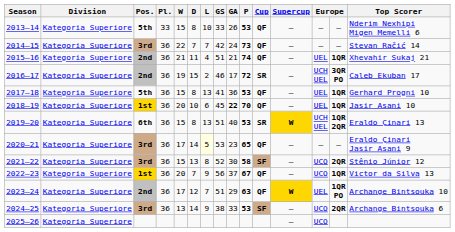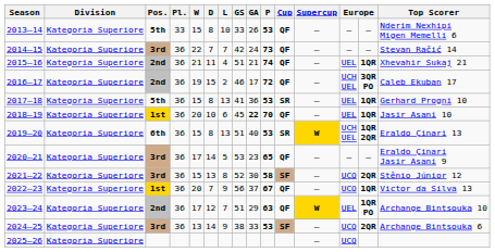 <table class="wikitable mw-collapsible mw-collapsed">
 <tr style="background:#efefef;">
 <th>Season</th>
 <th>Division</th>
 <th>Pos.</th>
 <th>Pl.</th>
 <th>W</th>
 <th>D</th>
 <th>L</th>
 <th>GS</th>
 <th>GA</th>
 <th>P</th>
 <th><a href='#'>Cup</a></th>
 <th><a href='#'>Supercup</a></th>
 <th colspan=2>Europe</th>
 <th>Top Scorer</th>
 </tr>
 <tr>
 <td align=center><a href='#'>2013–14</a></td>
 <td align=center><a href='#'>Kategoria Superiore</a></td>
 <td align=center><strong>5th</strong></td>
 <td align=center>33</td>
 <td align=center>15</td>
 <td align=center>8</td>
 <td align=center>10</td>
 <td align=center>33</td>
 <td align=center>26</td>
 <td align=center><strong>53</strong></td>
 <td align=center><strong>QF</strong></td>
 <td align=center>—</td>
 <td align=center>—</td>
 <td align=center>—</td>
 <td> <a href='#'>Nderim Nexhipi</a><br> <a href='#'>Migen Memelli</a> 6</td>
 </tr>
 <tr>
 <td align=center><a href='#'>2014–15</a></td>
 <td align=center><a href='#'>Kategoria Superiore</a></td>
 <td style="text-align:center;" bgcolor=CFAA88><strong>3rd</strong></td>
 <td align=center>36</td>
 <td align=center>22</td>
 <td align=center>7</td>
 <td align=center>7</td>
 <td align=center>42</td>
 <td align=center>24</td>
 <td align=center><strong>73</strong></td>
 <td align=center><strong>QF</strong></td>
 <td align=center>—</td>
 <td align=center>—</td>
 <td align=center>—</td>
 <td> <a href='#'>Stevan Račić</a> 14</td>
 </tr>
 <tr>
 <td align=center><a href='#'>2015–16</a></td>
 <td align=center><a href='#'>Kategoria Superiore</a></td>
 <td style="text-align:center; background:silver;"><strong>2nd</strong></td>
 <td align=center>36</td>
 <td align=center>21</td>
 <td align=center>11</td>
 <td align=center>4</td>
 <td align=center>51</td>
 <td align=center>21</td>
 <td align=center><strong>74</strong></td>
 <td align=center><strong>QF</strong></td>
 <td align=center>—</td>
 <td align=center><a href='#'>UEL</a></td>
 <td align=center><strong>1QR</strong></td>
 <td> <a href='#'>Xhevahir Sukaj</a> 21</td>
 </tr>
 <tr>
 <td align=center><a href='#'>2016–17</a></td>
 <td align=center><a href='#'>Kategoria Superiore</a></td>
 <td style="text-align:center; background:silver;"><strong>2nd</strong></td>
 <td align=center>36</td>
 <td align=center>19</td>
 <td align=center>15</td>
 <td align=center>2</td>
 <td align=center>46</td>
 <td align=center>17</td>
 <td align=center><strong>72</strong></td>
-<td align=center><strong>SR</strong></td>
+<td align=center><strong>QF </strong></td>
 <td align=center>—</td>
 <td align=center><a href='#'>UCH</a><br><a href='#'>UEL</a></td>
 <td align=center><strong>3QR</strong> <br> <strong>PO</strong></td>
 <td> <a href='#'>Caleb Ekuban</a> 17</td>
 </tr>
 <tr>
 <td align=center><a href='#'>2017–18</a></td>
 <td align=center><a href='#'>Kategoria Superiore</a></td>
 <td align=center><strong>5th</strong></td>
 <td align=center>36</td>
 <td align=center>15</td>
 <td align=center>8</td>
 <td align=center>13</td>
 <td align=center>41</td>
 <td align=center>36</td>
 <td align=center><strong>53</strong></td>
-<td align=center><strong>QF </strong></td>
+<td align=center><strong>SR</strong></td>
 <td align=center>—</td>
 <td align=center><a href='#'>UEL</a></td>
 <td align=center><strong>1QR</strong></td>
 <td> <a href='#'>Gerhard Progni</a> 10</td>
 </tr>
 <tr>
 <td align=center><a href='#'>2018–19</a></td>
 <td align=center><a href='#'>Kategoria Superiore</a></td>
 <td style="text-align:center; background:gold;"><strong>1st</strong></td>
 <td align=center>36</td>
 <td align=center>20</td>
 <td align=center>10</td>
 <td align=center>6</td>
 <td align=center>45</td>
 <td align=center><strong>22</strong></td>
 <td align=center><strong>70</strong></td>
 <td align=center><strong>QF</strong></td>
 <td align=center>—</td>
 <td align=center><a href='#'>UEL</a></td>
 <td align=center><strong>1QR</strong></td>
 <td> <a href='#'>Jasir Asani</a> 10</td>
 </tr>
 <tr>
 <td align=center><a href='#'>2019–20</a></td>
 <td align=center><a href='#'>Kategoria Superiore</a></td>
 <td align=center><strong>6th</strong></td>
 <td align=center>36</td>
 <td align=center>15</td>
 <td align=center>8</td>
 <td align=center>13</td>
 <td align=center>51</td>
 <td align=center>40</td>
 <td align=center><strong>53</strong></td>
 <td align=center><strong>SR</strong></td>
 <td style="text-align:center; background:gold;"><strong>W</strong></td>
 <td align=center><a href='#'>UCH</a><br><a href='#'>UEL</a></td>
 <td align=center><strong>1QR</strong><br><strong>2QR</strong></td>
 <td> <a href='#'>Eraldo Çinari</a> 13</td>
 </tr>
 <tr>
 <td align=center><a href='#'>2020–21</a></td>
 <td align=center><a href='#'>Kategoria Superiore</a></td>
 <td style="text-align:center;" bgcolor=CFAA88><strong>3rd</strong></td>
 <td align=center>36</td>
 <td align=center>17</td>
 <td align=center>14</td>
-<td align=center style="background: lightyellow;">5</td>
+<td align=center>5</td>
 <td align=center>53</td>
 <td align=center>23</td>
 <td align=center><strong>65</strong></td>
 <td align=center><strong>QF</strong></td>
 <td align=center>—</td>
 <td align=center>—</td>
 <td align=center>—</td>
 <td> <a href='#'>Eraldo Çinari</a> <br>  <a href='#'>Jasir Asani</a> 9</td>
 </tr>
 <tr>
 <td align=center><a href='#'>2021–22</a></td>
 <td align=center><a href='#'>Kategoria Superiore</a></td>
 <td style="text-align:center;" bgcolor=CFAA88><strong>3rd</strong></td>
 <td align=center>36</td>
 <td align=center>15</td>
 <td align=center>13</td>
 <td align=center>8</td>
 <td align=center>52</td>
 <td align=center>30</td>
 <td align=center><strong>58</strong></td>
 <td style="text-align:center;" bgcolor=CFAA88><strong>SF</strong></td>
 <td align=center>—</td>
 <td align=center><a href='#'>UCO</a></td>
 <td align=center><strong>2QR</strong></td>
 <td> <a href='#'>Stênio Júnior</a> 12</td>
 </tr>
 <tr>
 <td align=center><a href='#'>2022–23</a></td>
 <td align=center><a href='#'>Kategoria Superiore</a></td>
 <td style="text-align:center; background:gold;"><strong>1st</strong></td>
 <td align=center>36</td>
 <td align=center>20</td>
 <td align=center>7</td>
 <td align=center>9</td>
 <td align=center>56</td>
 <td align=center>37</td>
 <td align=center><strong>67</strong></td>
 <td align=center><strong>QF</strong></td>
 <td align=center>—</td>
 <td align=center><a href='#'>UCO</a></td>
 <td align=center><strong>1QR</strong></td>
 <td> <a href='#'>Victor da Silva</a> 13</td>
 </tr>
 <tr>
 <td align=center><a href='#'>2023–24</a></td>
 <td align=center><a href='#'>Kategoria Superiore</a></td>
 <td style="text-align:center; background:silver;"><strong>2nd</strong></td>
 <td align=center>36</td>
 <td align=center>17</td>
 <td align=center>12</td>
 <td align=center>7</td>
 <td align=center>51</td>
 <td align=center>29</td>
 <td align=center><strong>63</strong></td>
 <td align=center><strong>QF</strong></td>
 <td style="text-align:center; background:gold;"><strong>W</strong></td>
 <td align=center><a href='#'>UEL</a></td>
 <td align=center><strong>1QR</strong><br><strong>PO</strong></td>
 <td> <a href='#'>Archange Bintsouka</a> 10</td>
 </tr>
 <tr>
 <td align=center><a href='#'>2024–25</a></td>
 <td align=center><a href='#'>Kategoria Superiore</a></td>
 <td style="text-align:center;" bgcolor=CFAA88><strong>3rd</strong></td>
 <td align=center>36</td>
 <td align=center>13</td>
 <td align=center>14</td>
 <td align=center>9</td>
 <td align=center>38</td>
 <td align=center>33</td>
 <td align=center><strong>53</strong></td>
 <td style="text-align:center;" bgcolor=CFAA88><strong>SF</strong></td>
 <td align=center>—</td>
 <td align=center><a href='#'>UCO</a></td>
 <td align=center><strong>2QR</strong></td>
 <td> <a href='#'>Archange Bintsouka</a> 6</td>
 </tr>
 <tr>
 <td align=center><a href='#'>2025–26</a></td>
 <td align=center><a href='#'>Kategoria Superiore</a></td>
 <td align=center></td>
 <td align=center></td>
 <td align=center></td>
 <td align=center></td>
 <td align=center></td>
 <td align=center></td>
 <td align=center></td>
 <td align=center></td>
 <td align=center></td>
 <td align=center>—</td>
 <td align=center><a href='#'>UCO</a></td>
 <td align=center></td>
 <td align=center></td>
 </tr>
 </table>
